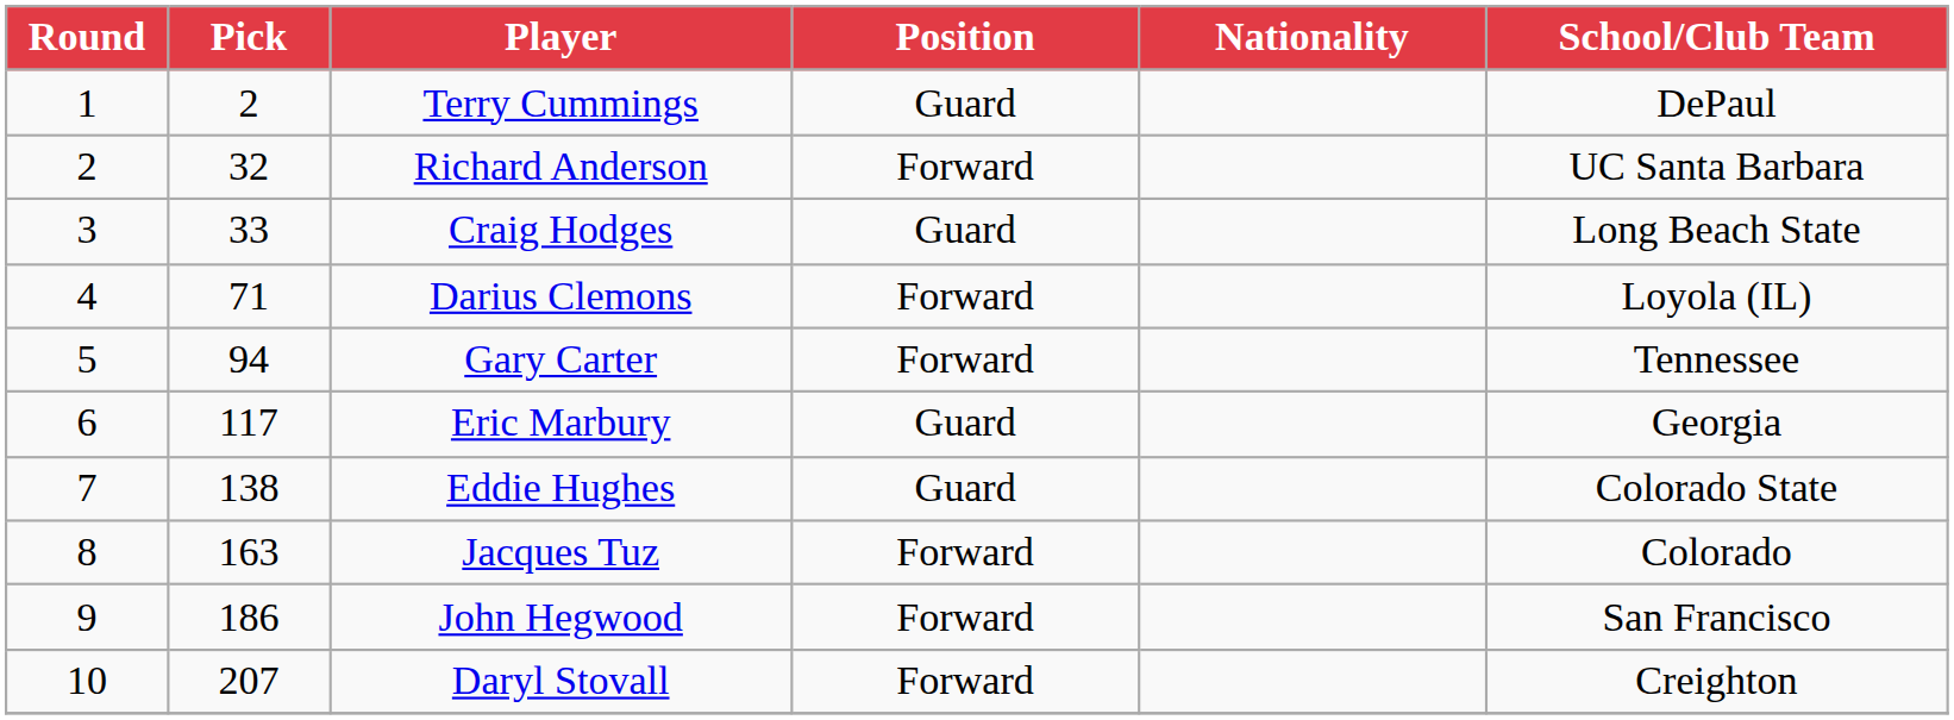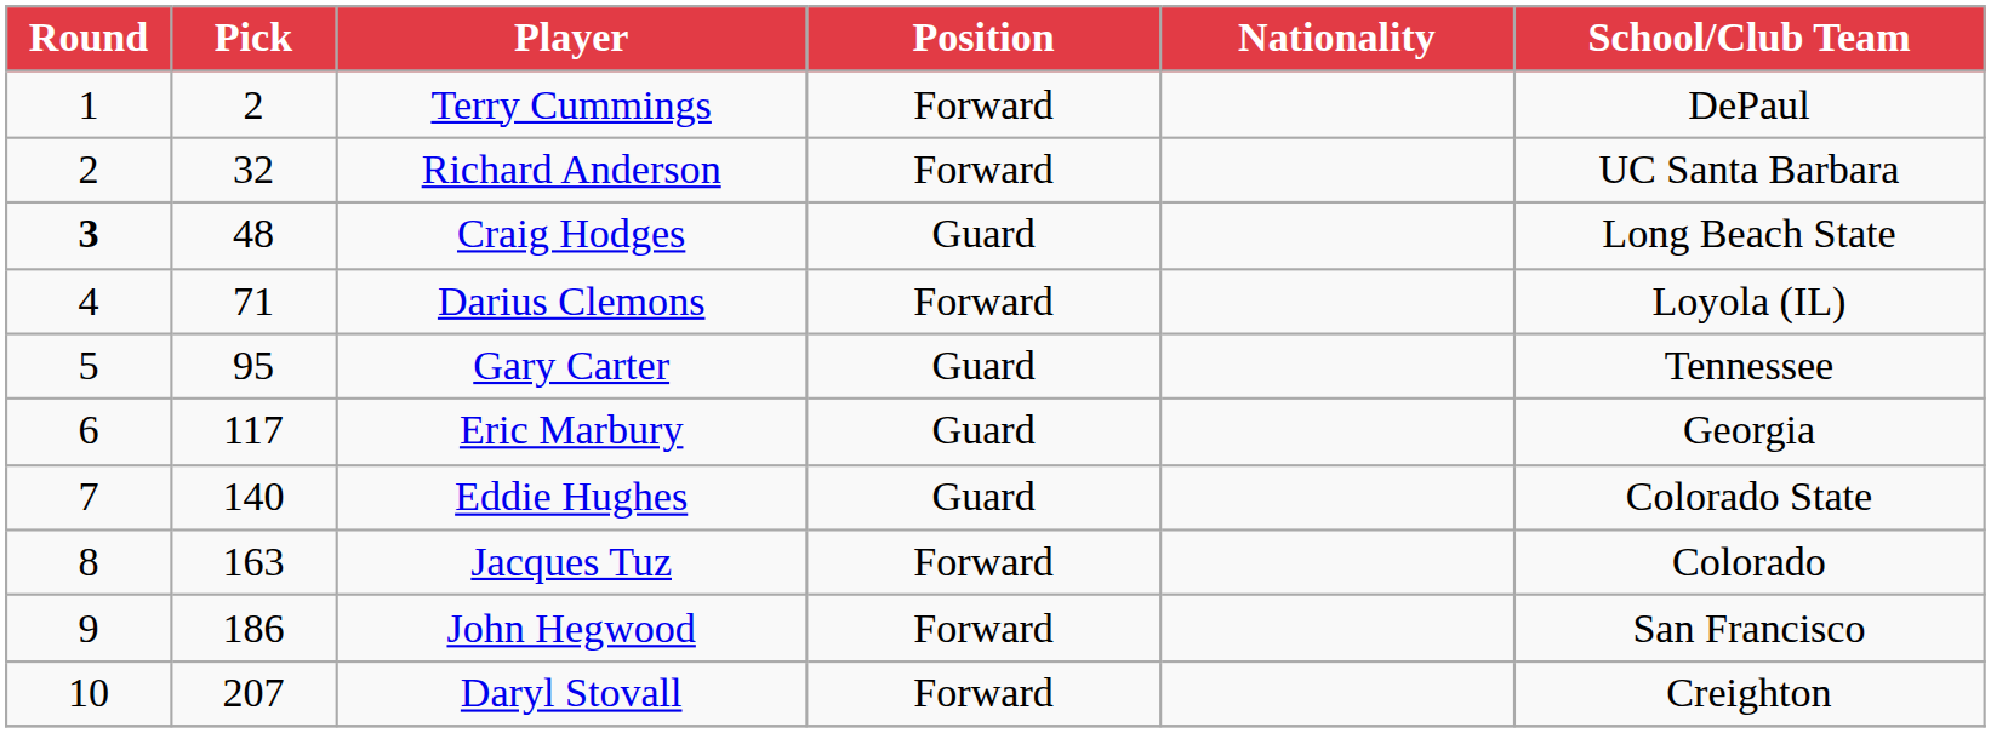 <table class="wikitable sortable sortable">
 <tr>
 <th style="background-color: #E23B45;  color: #FFFFFF" width="7%">Round</th>
 <th style="background-color: #E23B45;  color: #FFFFFF" width="7%">Pick</th>
 <th style="background-color: #E23B45;  color: #FFFFFF" width="20%">Player</th>
 <th style="background-color: #E23B45;  color: #FFFFFF" width="15%">Position</th>
 <th style="background-color: #E23B45;  color: #FFFFFF" width="15%">Nationality</th>
 <th style="background-color: #E23B45;  color: #FFFFFF" width="20%">School/Club Team</th>
 </tr>
 <tr style="text-align: center">
 <td>1</td>
 <td>2</td>
 <td><a href='#'>Terry Cummings</a></td>
-<td>Guard</td>
+<td>Forward</td>
 <td></td>
 <td>DePaul</td>
 </tr>
 <tr style="text-align: center">
 <td>2</td>
 <td>32</td>
 <td><a href='#'>Richard Anderson</a></td>
 <td>Forward</td>
 <td></td>
 <td>UC Santa Barbara</td>
 </tr>
 <tr style="text-align: center">
-<td>3</td>
-<td>33</td>
+<td><strong>3</strong></td>
+<td>48</td>
 <td><a href='#'>Craig Hodges</a></td>
 <td>Guard</td>
 <td></td>
 <td>Long Beach State</td>
 </tr>
 <tr style="text-align: center">
 <td>4</td>
 <td>71</td>
 <td><a href='#'>Darius Clemons</a></td>
 <td>Forward</td>
 <td></td>
 <td>Loyola (IL)</td>
 </tr>
 <tr style="text-align: center">
 <td>5</td>
-<td>94</td>
+<td>95</td>
 <td><a href='#'>Gary Carter</a></td>
-<td>Forward</td>
+<td>Guard</td>
 <td></td>
 <td>Tennessee</td>
 </tr>
 <tr style="text-align: center">
 <td>6</td>
 <td>117</td>
 <td><a href='#'>Eric Marbury</a></td>
 <td>Guard</td>
 <td></td>
 <td>Georgia</td>
 </tr>
 <tr style="text-align: center">
 <td>7</td>
-<td>138</td>
+<td>140</td>
 <td><a href='#'>Eddie Hughes</a></td>
 <td>Guard</td>
 <td></td>
 <td>Colorado State</td>
 </tr>
 <tr style="text-align: center">
 <td>8</td>
 <td>163</td>
 <td><a href='#'>Jacques Tuz</a></td>
 <td>Forward</td>
 <td></td>
 <td>Colorado</td>
 </tr>
 <tr style="text-align: center">
 <td>9</td>
 <td>186</td>
 <td><a href='#'>John Hegwood</a></td>
 <td>Forward</td>
 <td></td>
 <td>San Francisco</td>
 </tr>
 <tr style="text-align: center">
 <td>10</td>
 <td>207</td>
 <td><a href='#'>Daryl Stovall</a></td>
 <td>Forward</td>
 <td></td>
 <td>Creighton</td>
 </tr>
 <tr style="text-align: center">
 </tr>
 </table>
